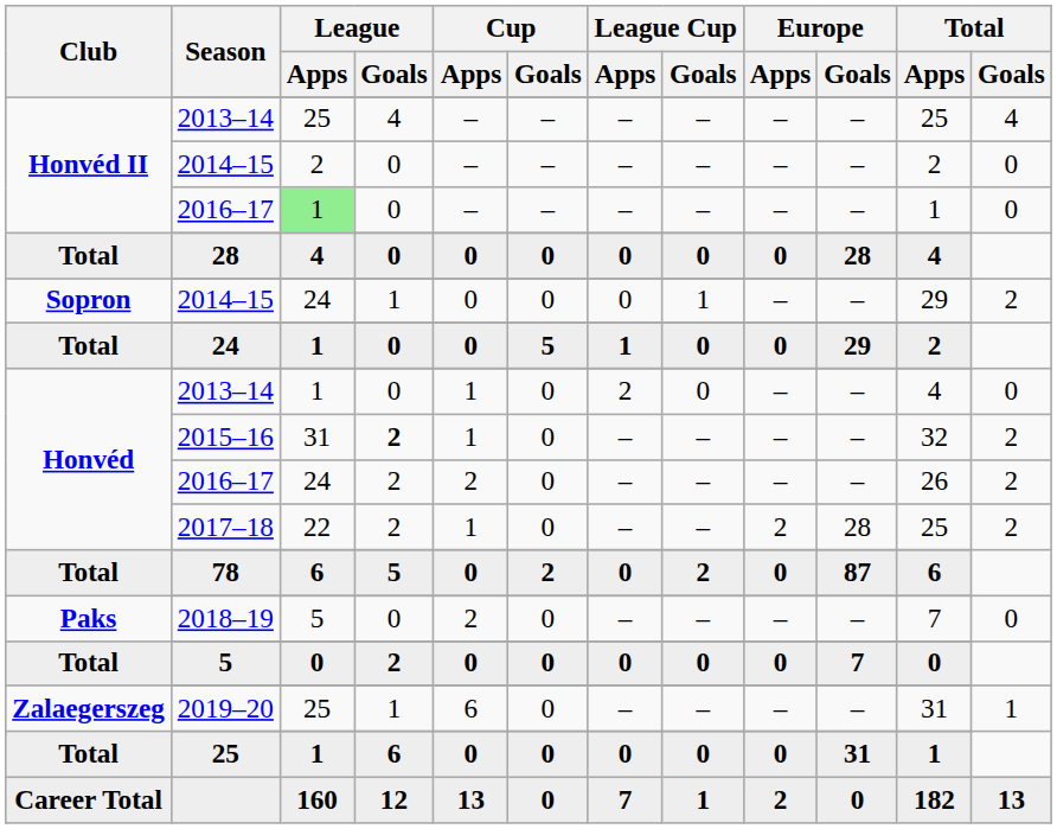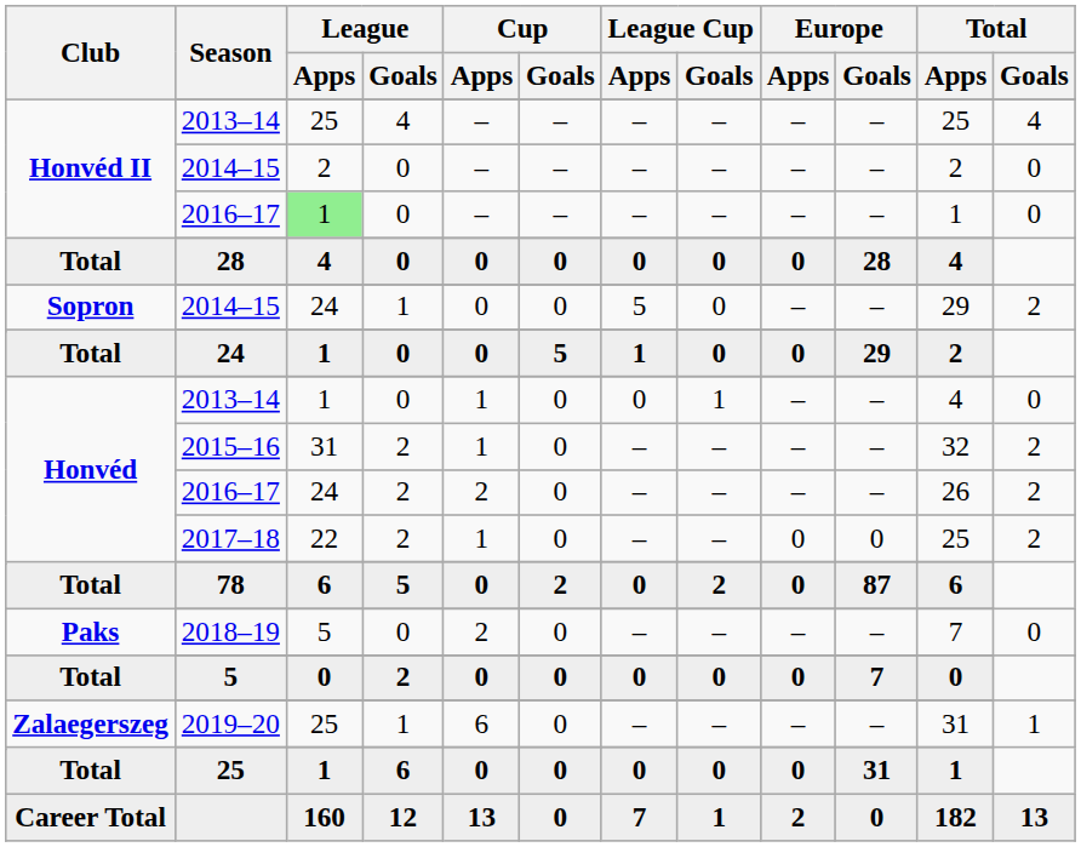 <table class="wikitable" style="font-size:90%; text-align: center;">
 <tr>
 <th rowspan="2">Club</th>
 <th rowspan="2">Season</th>
 <th colspan="2">League</th>
 <th colspan="2">Cup</th>
 <th colspan="2">League Cup</th>
 <th colspan="2">Europe</th>
 <th colspan="2">Total</th>
 </tr>
 <tr>
 <th>Apps</th>
 <th>Goals</th>
 <th>Apps</th>
 <th>Goals</th>
 <th>Apps</th>
 <th>Goals</th>
 <th>Apps</th>
 <th>Goals</th>
 <th>Apps</th>
 <th>Goals</th>
 </tr>
 <tr ||-||-||-|->
 <td rowspan="5" valign="center"><strong><a href='#'>Honvéd II</a></strong></td>
 </tr>
 <tr>
 <td><a href='#'>2013–14</a></td>
 <td>25</td>
 <td>4</td>
 <td>–</td>
 <td>–</td>
 <td>–</td>
 <td>–</td>
 <td>–</td>
 <td>–</td>
 <td>25</td>
 <td>4</td>
 </tr>
 <tr>
 <td><a href='#'>2014–15</a></td>
 <td>2</td>
 <td>0</td>
 <td>–</td>
 <td>–</td>
 <td>–</td>
 <td>–</td>
 <td>–</td>
 <td>–</td>
 <td>2</td>
 <td>0</td>
 </tr>
 <tr>
 <td><a href='#'>2016–17</a></td>
 <td style="background: lightgreen;">1</td>
 <td>0</td>
 <td>–</td>
 <td>–</td>
 <td>–</td>
 <td>–</td>
 <td>–</td>
 <td>–</td>
 <td>1</td>
 <td>0</td>
 </tr>
 <tr>
 </tr>
 <tr style="font-weight:bold; background-color:#eeeeee;">
 <td>Total</td>
 <td>28</td>
 <td>4</td>
 <td>0</td>
 <td>0</td>
 <td>0</td>
 <td>0</td>
 <td>0</td>
 <td>0</td>
 <td>28</td>
 <td>4</td>
 </tr>
 <tr>
 <td rowspan="3" valign="center"><strong><a href='#'>Sopron</a></strong></td>
 </tr>
 <tr>
 <td><a href='#'>2014–15</a></td>
 <td>24</td>
 <td>1</td>
 <td>0</td>
 <td>0</td>
+<td>5</td>
 <td>0</td>
-<td>1</td>
 <td>–</td>
 <td>–</td>
 <td>29</td>
 <td>2</td>
 </tr>
 <tr>
 </tr>
 <tr style="font-weight:bold; background-color:#eeeeee;">
 <td>Total</td>
 <td>24</td>
 <td>1</td>
 <td>0</td>
 <td>0</td>
 <td>5</td>
 <td>1</td>
 <td>0</td>
 <td>0</td>
 <td>29</td>
 <td>2</td>
 </tr>
 <tr>
 <td rowspan="6" valign="center"><strong><a href='#'>Honvéd</a></strong></td>
 </tr>
 <tr>
 <td><a href='#'>2013–14</a></td>
 <td>1</td>
 <td>0</td>
 <td>1</td>
 <td>0</td>
-<td>2</td>
 <td>0</td>
+<td>1</td>
 <td>–</td>
 <td>–</td>
 <td>4</td>
 <td>0</td>
 </tr>
 <tr>
 <td><a href='#'>2015–16</a></td>
 <td>31</td>
-<td><strong>2</strong></td>
+<td>2</td>
 <td>1</td>
 <td>0</td>
 <td>–</td>
 <td>–</td>
 <td>–</td>
 <td>–</td>
 <td>32</td>
 <td>2</td>
 </tr>
 <tr>
 <td><a href='#'>2016–17</a></td>
 <td>24</td>
 <td>2</td>
 <td>2</td>
 <td>0</td>
 <td>–</td>
 <td>–</td>
 <td>–</td>
 <td>–</td>
 <td>26</td>
 <td>2</td>
 </tr>
 <tr>
 <td><a href='#'>2017–18</a></td>
 <td>22</td>
 <td>2</td>
 <td>1</td>
 <td>0</td>
 <td>–</td>
 <td>–</td>
-<td>2</td>
-<td>28</td>
+<td>0</td>
+<td>0</td>
 <td>25</td>
 <td>2</td>
 </tr>
 <tr>
 </tr>
 <tr style="font-weight:bold; background-color:#eeeeee;">
 <td>Total</td>
 <td>78</td>
 <td>6</td>
 <td>5</td>
 <td>0</td>
 <td>2</td>
 <td>0</td>
 <td>2</td>
 <td>0</td>
 <td>87</td>
 <td>6</td>
 </tr>
 <tr>
 <td rowspan="3" valign="center"><strong><a href='#'>Paks</a></strong></td>
 </tr>
 <tr>
 <td><a href='#'>2018–19</a></td>
 <td>5</td>
 <td>0</td>
 <td>2</td>
 <td>0</td>
 <td>–</td>
 <td>–</td>
 <td>–</td>
 <td>–</td>
 <td>7</td>
 <td>0</td>
 </tr>
 <tr>
 </tr>
 <tr style="font-weight:bold; background-color:#eeeeee;">
 <td>Total</td>
 <td>5</td>
 <td>0</td>
 <td>2</td>
 <td>0</td>
 <td>0</td>
 <td>0</td>
 <td>0</td>
 <td>0</td>
 <td>7</td>
 <td>0</td>
 </tr>
 <tr>
 <td rowspan="3" valign="center"><strong><a href='#'>Zalaegerszeg</a></strong></td>
 </tr>
 <tr>
 <td><a href='#'>2019–20</a></td>
 <td>25</td>
 <td>1</td>
 <td>6</td>
 <td>0</td>
 <td>–</td>
 <td>–</td>
 <td>–</td>
 <td>–</td>
 <td>31</td>
 <td>1</td>
 </tr>
 <tr>
 </tr>
 <tr style="font-weight:bold; background-color:#eeeeee;">
 <td>Total</td>
 <td>25</td>
 <td>1</td>
 <td>6</td>
 <td>0</td>
 <td>0</td>
 <td>0</td>
 <td>0</td>
 <td>0</td>
 <td>31</td>
 <td>1</td>
 </tr>
 <tr style="font-weight:bold; background-color:#eeeeee;">
 <td rowspan="1" valign="top"><strong>Career Total</strong></td>
 <td></td>
 <td><strong>160</strong></td>
 <td><strong>12</strong></td>
 <td><strong>13</strong></td>
 <td><strong>0</strong></td>
 <td><strong>7</strong></td>
 <td><strong>1</strong></td>
 <td><strong>2</strong></td>
 <td><strong>0</strong></td>
 <td><strong>182</strong></td>
 <td><strong>13</strong></td>
 </tr>
 </table>
